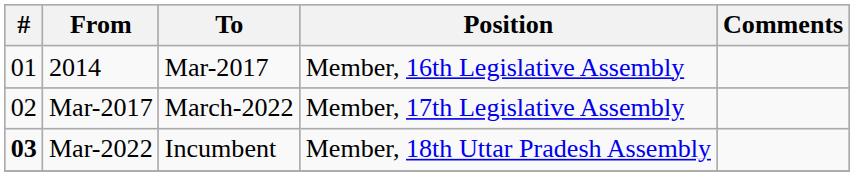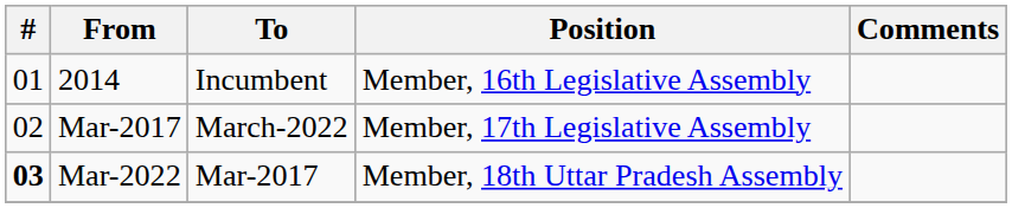 <table class="wikitable sortable">
 <tr>
 <th>#</th>
 <th>From</th>
 <th>To</th>
 <th>Position</th>
 <th>Comments</th>
 </tr>
 <tr>
 <td>01</td>
 <td>2014</td>
-<td>Mar-2017</td>
+<td>Incumbent</td>
 <td>Member, <a href='#'>16th Legislative Assembly</a></td>
 <td></td>
 </tr>
 <tr>
 <td>02</td>
 <td>Mar-2017</td>
 <td>March-2022</td>
 <td>Member, <a href='#'>17th Legislative Assembly</a></td>
 <td></td>
 </tr>
 <tr>
 <td><strong>03</strong></td>
 <td>Mar-2022</td>
-<td>Incumbent</td>
+<td>Mar-2017</td>
 <td>Member, <a href='#'>18th Uttar Pradesh Assembly</a></td>
 <td></td>
 </tr>
 <tr>
 </tr>
 </table>
